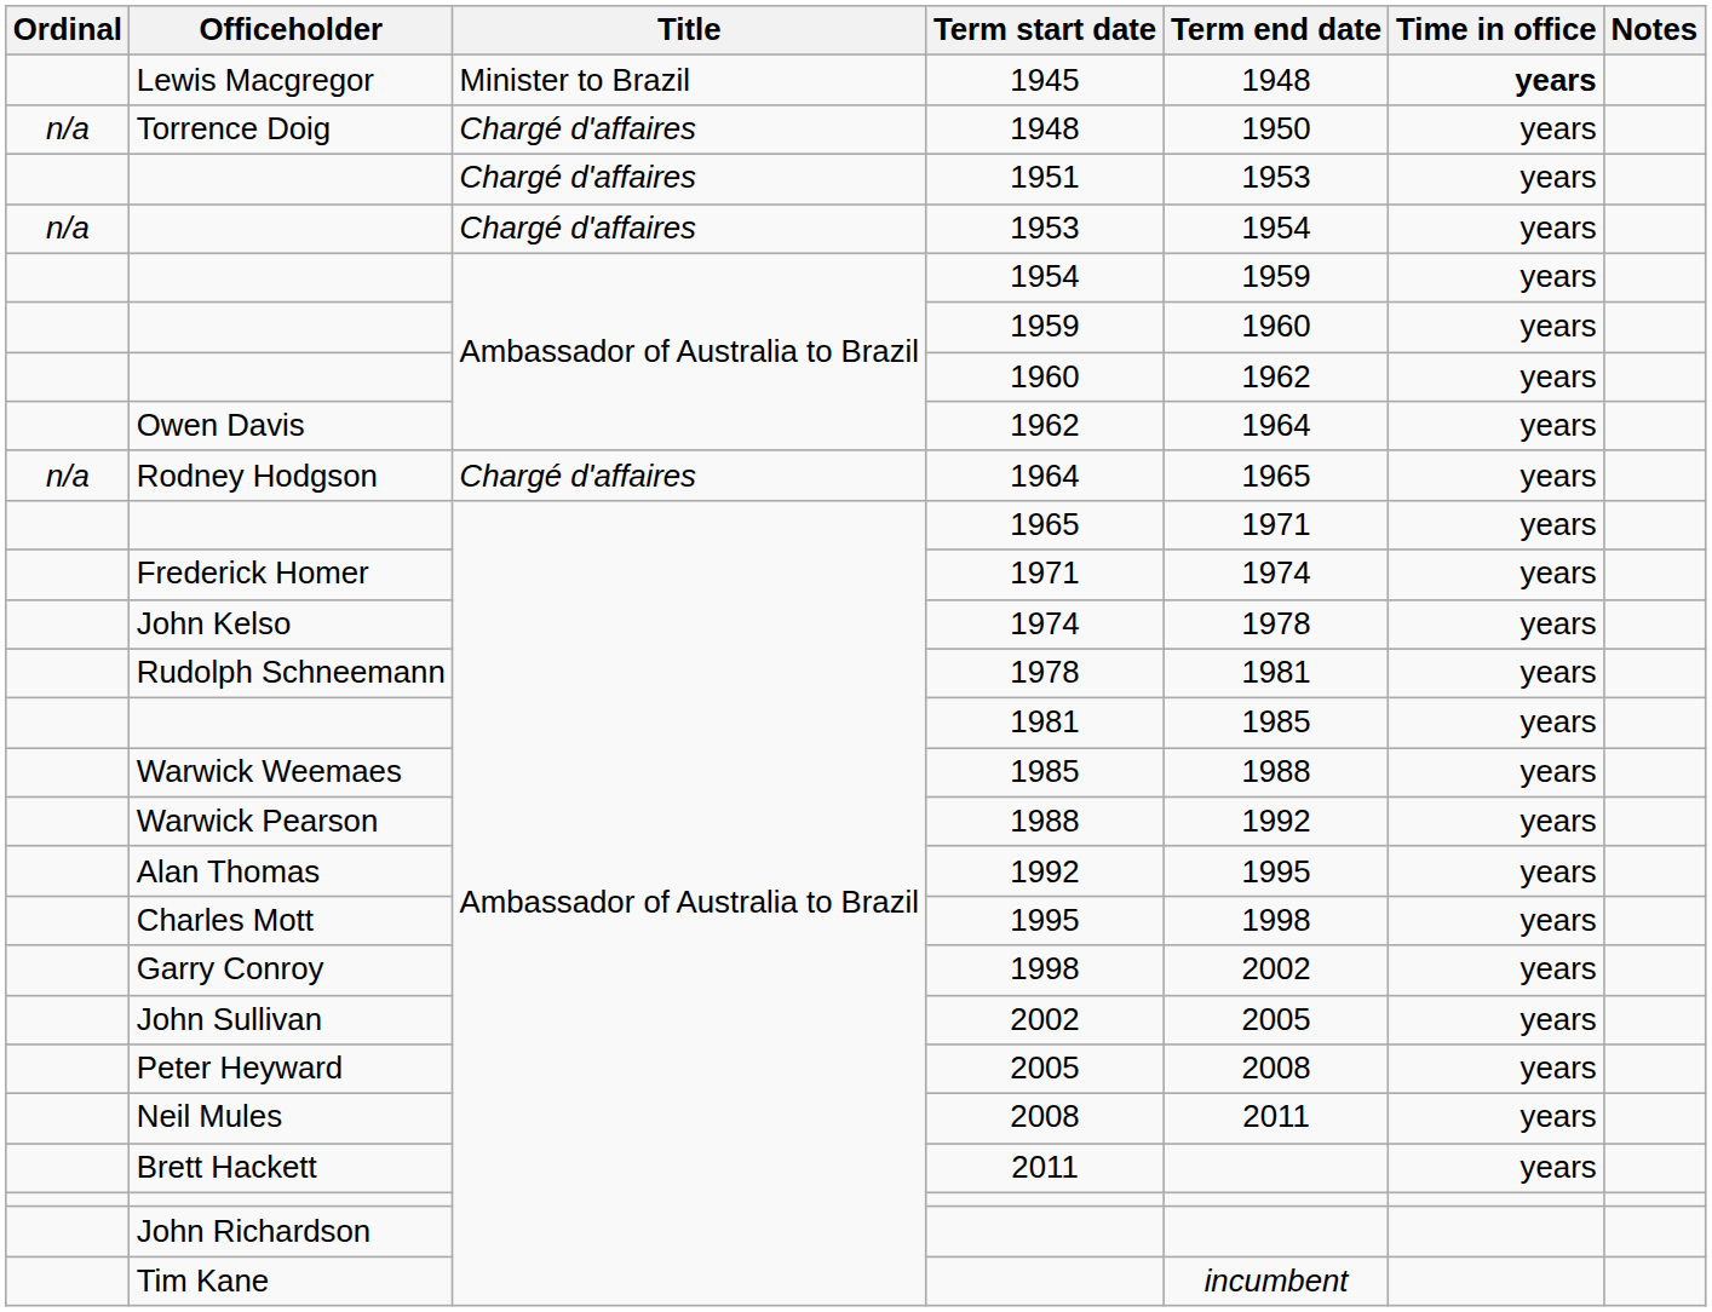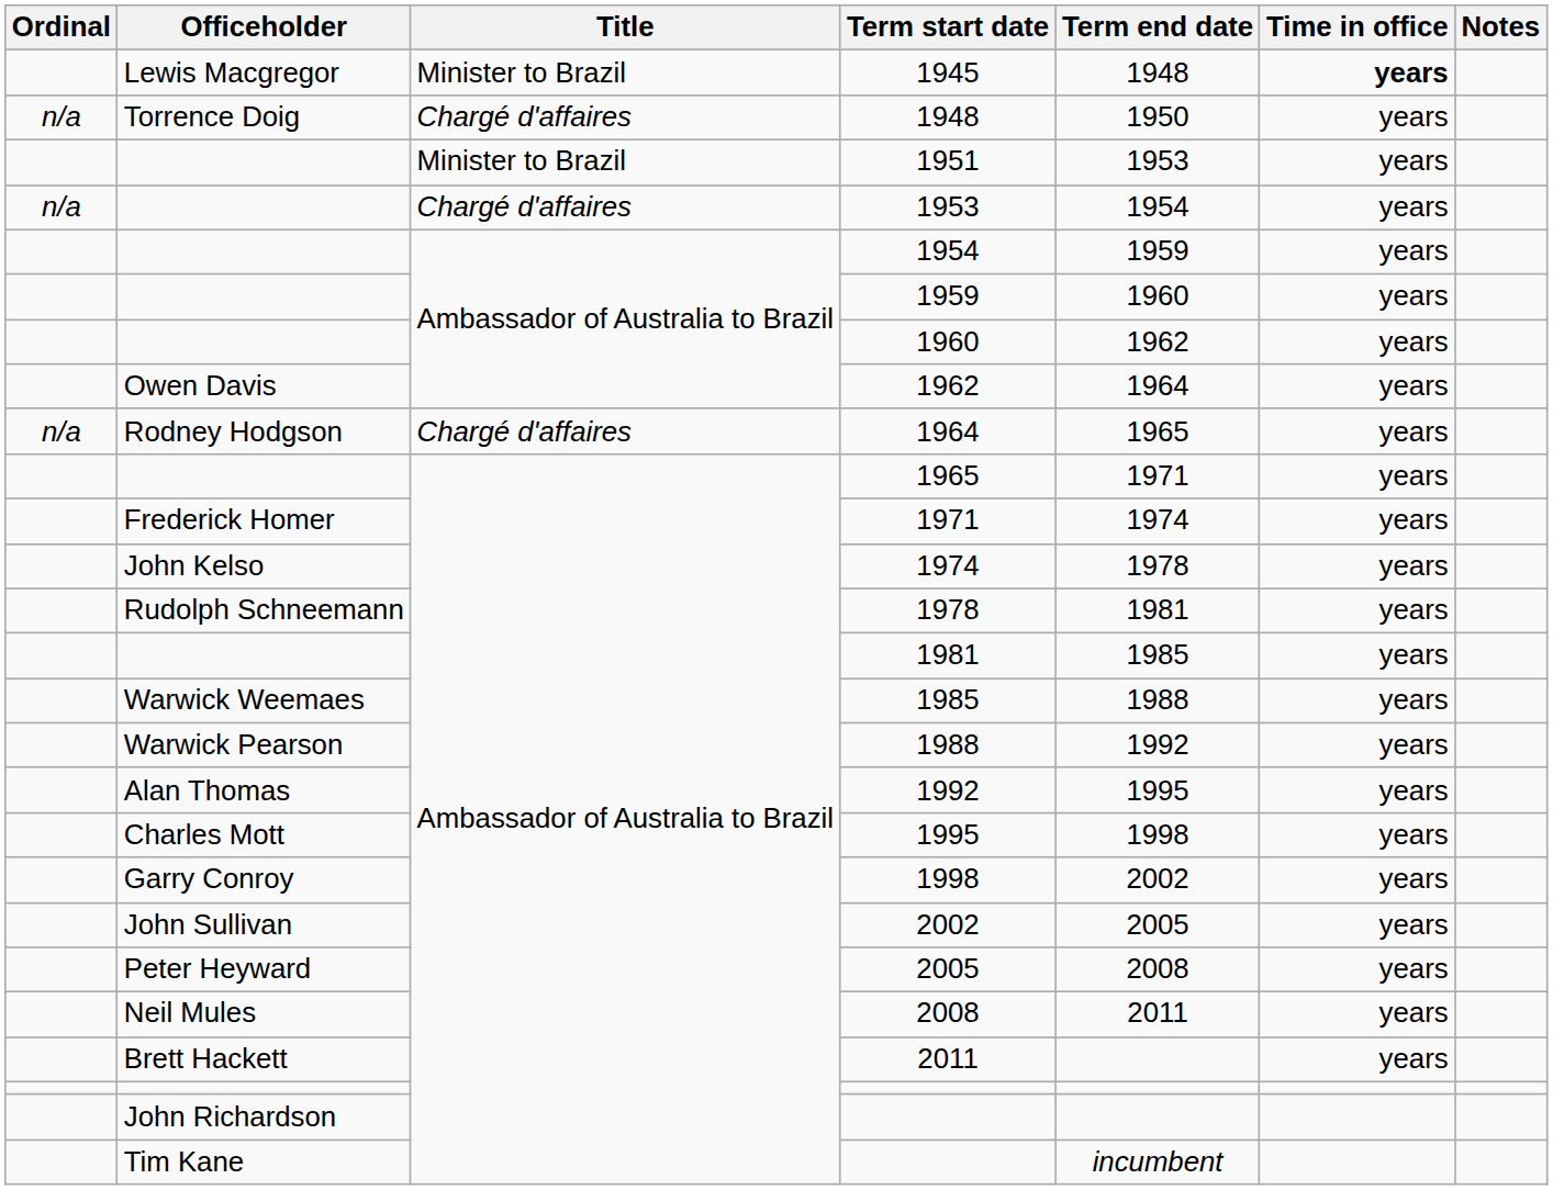 <table class='wikitable sortable'>
 <tr>
 <th>Ordinal</th>
 <th>Officeholder</th>
 <th>Title</th>
 <th>Term start date</th>
 <th>Term end date</th>
 <th>Time in office</th>
 <th>Notes</th>
 </tr>
 <tr>
 <td align=center></td>
 <td>Lewis Macgregor</td>
 <td>Minister to Brazil</td>
 <td align=center>1945</td>
 <td align=center>1948</td>
 <td align=right><strong> years</strong></td>
 <td></td>
 </tr>
 <tr>
 <td align=center><em>n/a</em></td>
 <td>Torrence Doig</td>
 <td><em>Chargé d'affaires</em></td>
 <td align=center>1948</td>
 <td align=center>1950</td>
 <td align=right> years</td>
 <td></td>
 </tr>
 <tr>
 <td align=center></td>
 <td></td>
-<td><em>Chargé d'affaires</em></td>
+<td>Minister to Brazil</td>
 <td align=center>1951</td>
 <td align=center>1953</td>
 <td align=right> years</td>
 <td></td>
 </tr>
 <tr>
 <td align=center><em>n/a</em></td>
 <td></td>
 <td><em>Chargé d'affaires</em></td>
 <td align=center>1953</td>
 <td align=center>1954</td>
 <td align=right> years</td>
 <td></td>
 </tr>
 <tr>
 <td align=center></td>
 <td></td>
 <td rowspan=4>Ambassador of Australia to Brazil</td>
 <td align=center>1954</td>
 <td align=center>1959</td>
 <td align=right> years</td>
 <td></td>
 </tr>
 <tr>
 <td align=center></td>
 <td></td>
 <td align=center>1959</td>
 <td align=center>1960</td>
 <td align=right> years</td>
 <td></td>
 </tr>
 <tr>
 <td align=center></td>
 <td></td>
 <td align=center>1960</td>
 <td align=center>1962</td>
 <td align=right> years</td>
 <td></td>
 </tr>
 <tr>
 <td align=center></td>
 <td>Owen Davis</td>
 <td align=center>1962</td>
 <td align=center>1964</td>
 <td align=right> years</td>
 <td></td>
 </tr>
 <tr>
 <td align=center><em>n/a</em></td>
 <td>Rodney Hodgson</td>
 <td><em>Chargé d'affaires</em></td>
 <td align=center>1964</td>
 <td align=center>1965</td>
 <td align=right> years</td>
 <td></td>
 </tr>
 <tr>
 <td align=center></td>
 <td></td>
 <td rowspan=17>Ambassador of Australia to Brazil</td>
 <td align=center>1965</td>
 <td align=center>1971</td>
 <td align=right> years</td>
 <td></td>
 </tr>
 <tr>
 <td align=center></td>
 <td>Frederick Homer</td>
 <td align=center>1971</td>
 <td align=center>1974</td>
 <td align=right> years</td>
 <td></td>
 </tr>
 <tr>
 <td align=center></td>
 <td>John Kelso</td>
 <td align=center>1974</td>
 <td align=center>1978</td>
 <td align=right> years</td>
 <td></td>
 </tr>
 <tr>
 <td align=center></td>
 <td>Rudolph Schneemann</td>
 <td align=center>1978</td>
 <td align=center>1981</td>
 <td align=right> years</td>
 <td></td>
 </tr>
 <tr>
 <td align=center></td>
 <td></td>
 <td align=center>1981</td>
 <td align=center>1985</td>
 <td align=right> years</td>
 <td></td>
 </tr>
 <tr>
 <td align=center></td>
 <td>Warwick Weemaes</td>
 <td align=center>1985</td>
 <td align=center>1988</td>
 <td align=right> years</td>
 <td></td>
 </tr>
 <tr>
 <td align=center></td>
 <td>Warwick Pearson</td>
 <td align=center>1988</td>
 <td align=center>1992</td>
 <td align=right> years</td>
 <td></td>
 </tr>
 <tr>
 <td align=center></td>
 <td>Alan Thomas</td>
 <td align=center>1992</td>
 <td align=center>1995</td>
 <td align=right> years</td>
 <td></td>
 </tr>
 <tr>
 <td align=center></td>
 <td>Charles Mott</td>
 <td align=center>1995</td>
 <td align=center>1998</td>
 <td align=right> years</td>
 <td></td>
 </tr>
 <tr>
 <td align=center></td>
 <td>Garry Conroy</td>
 <td align=center>1998</td>
 <td align=center>2002</td>
 <td align=right> years</td>
 <td></td>
 </tr>
 <tr>
 <td align=center></td>
 <td>John Sullivan</td>
 <td align=center>2002</td>
 <td align=center>2005</td>
 <td align=right> years</td>
 <td></td>
 </tr>
 <tr>
 <td align=center></td>
 <td>Peter Heyward</td>
 <td align=center>2005</td>
 <td align=center>2008</td>
 <td align=right> years</td>
 <td></td>
 </tr>
 <tr>
 <td align=center></td>
 <td>Neil Mules</td>
 <td align=center>2008</td>
 <td align=center>2011</td>
 <td align=right> years</td>
 <td></td>
 </tr>
 <tr>
 <td align=center></td>
 <td>Brett Hackett</td>
 <td align=center>2011</td>
 <td align=center></td>
 <td align=right> years</td>
 <td></td>
 </tr>
 <tr>
 <td align=center></td>
 <td></td>
 <td align=center></td>
 <td align=center></td>
 <td align=right></td>
 <td></td>
 </tr>
 <tr>
 <td align=center></td>
 <td>John Richardson</td>
 <td align=center></td>
 <td align=center></td>
 <td align=right></td>
 <td></td>
 </tr>
 <tr>
 <td align=center></td>
 <td>Tim Kane</td>
 <td align=center></td>
 <td align=center><em>incumbent</em></td>
 <td align=right></td>
 <td></td>
 </tr>
 </table>
